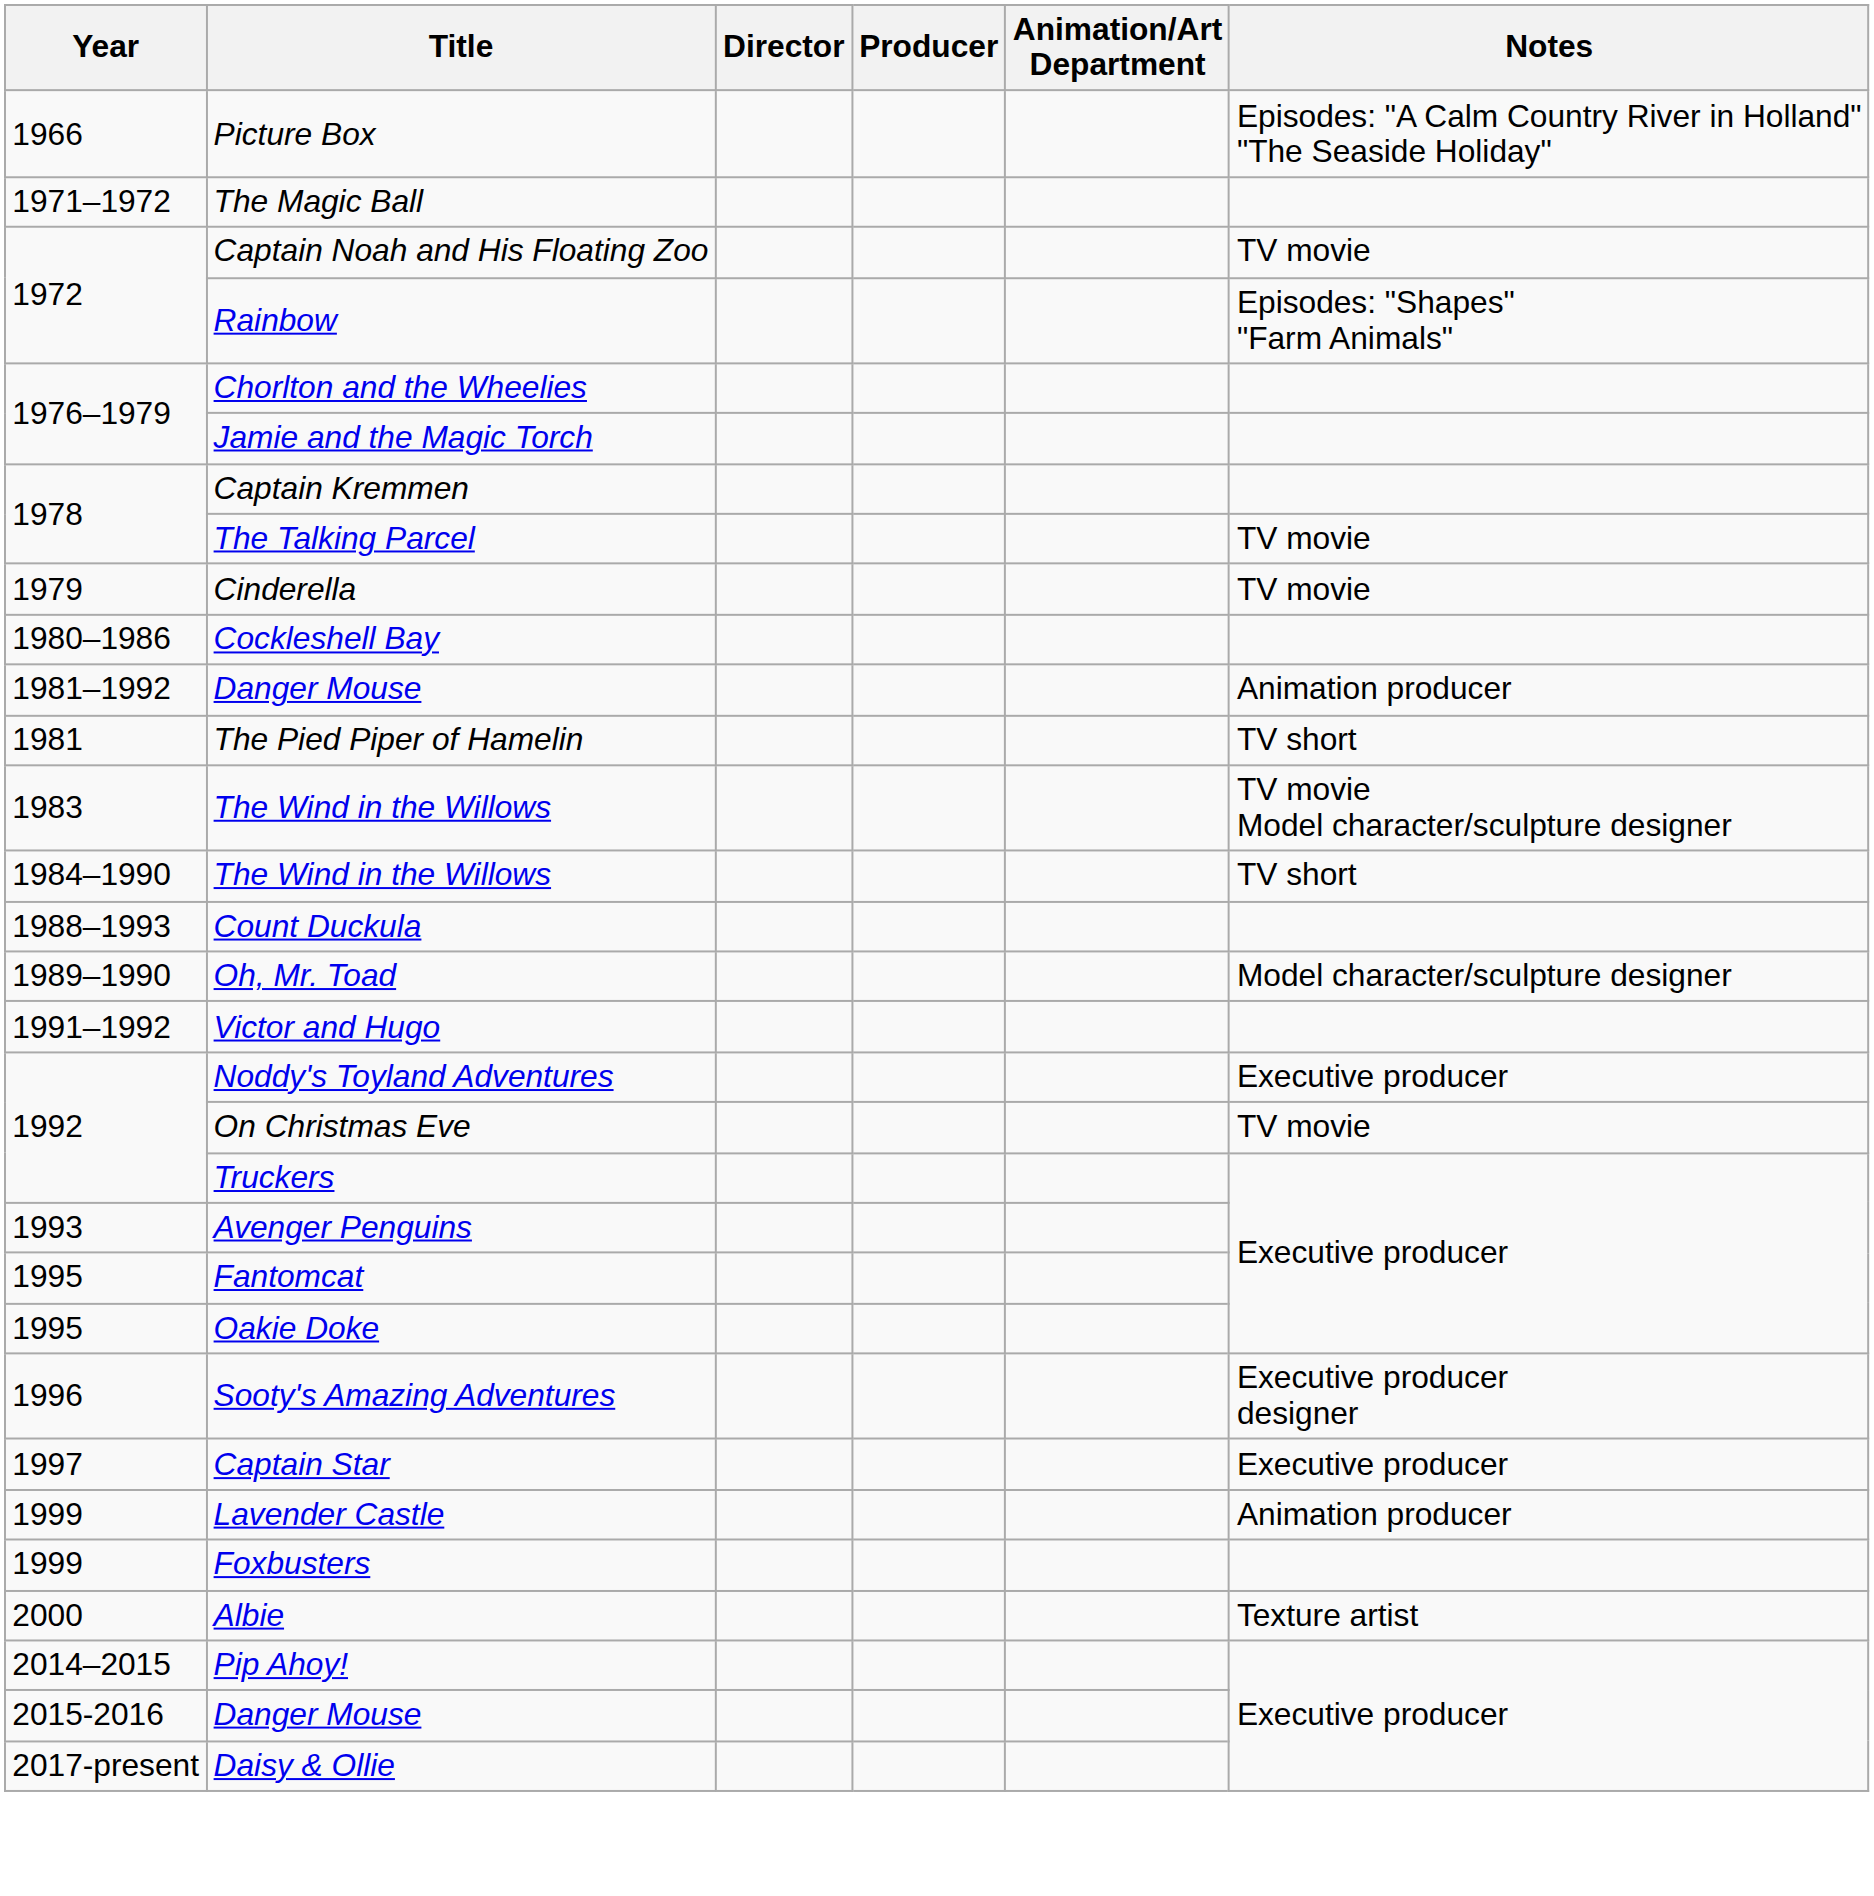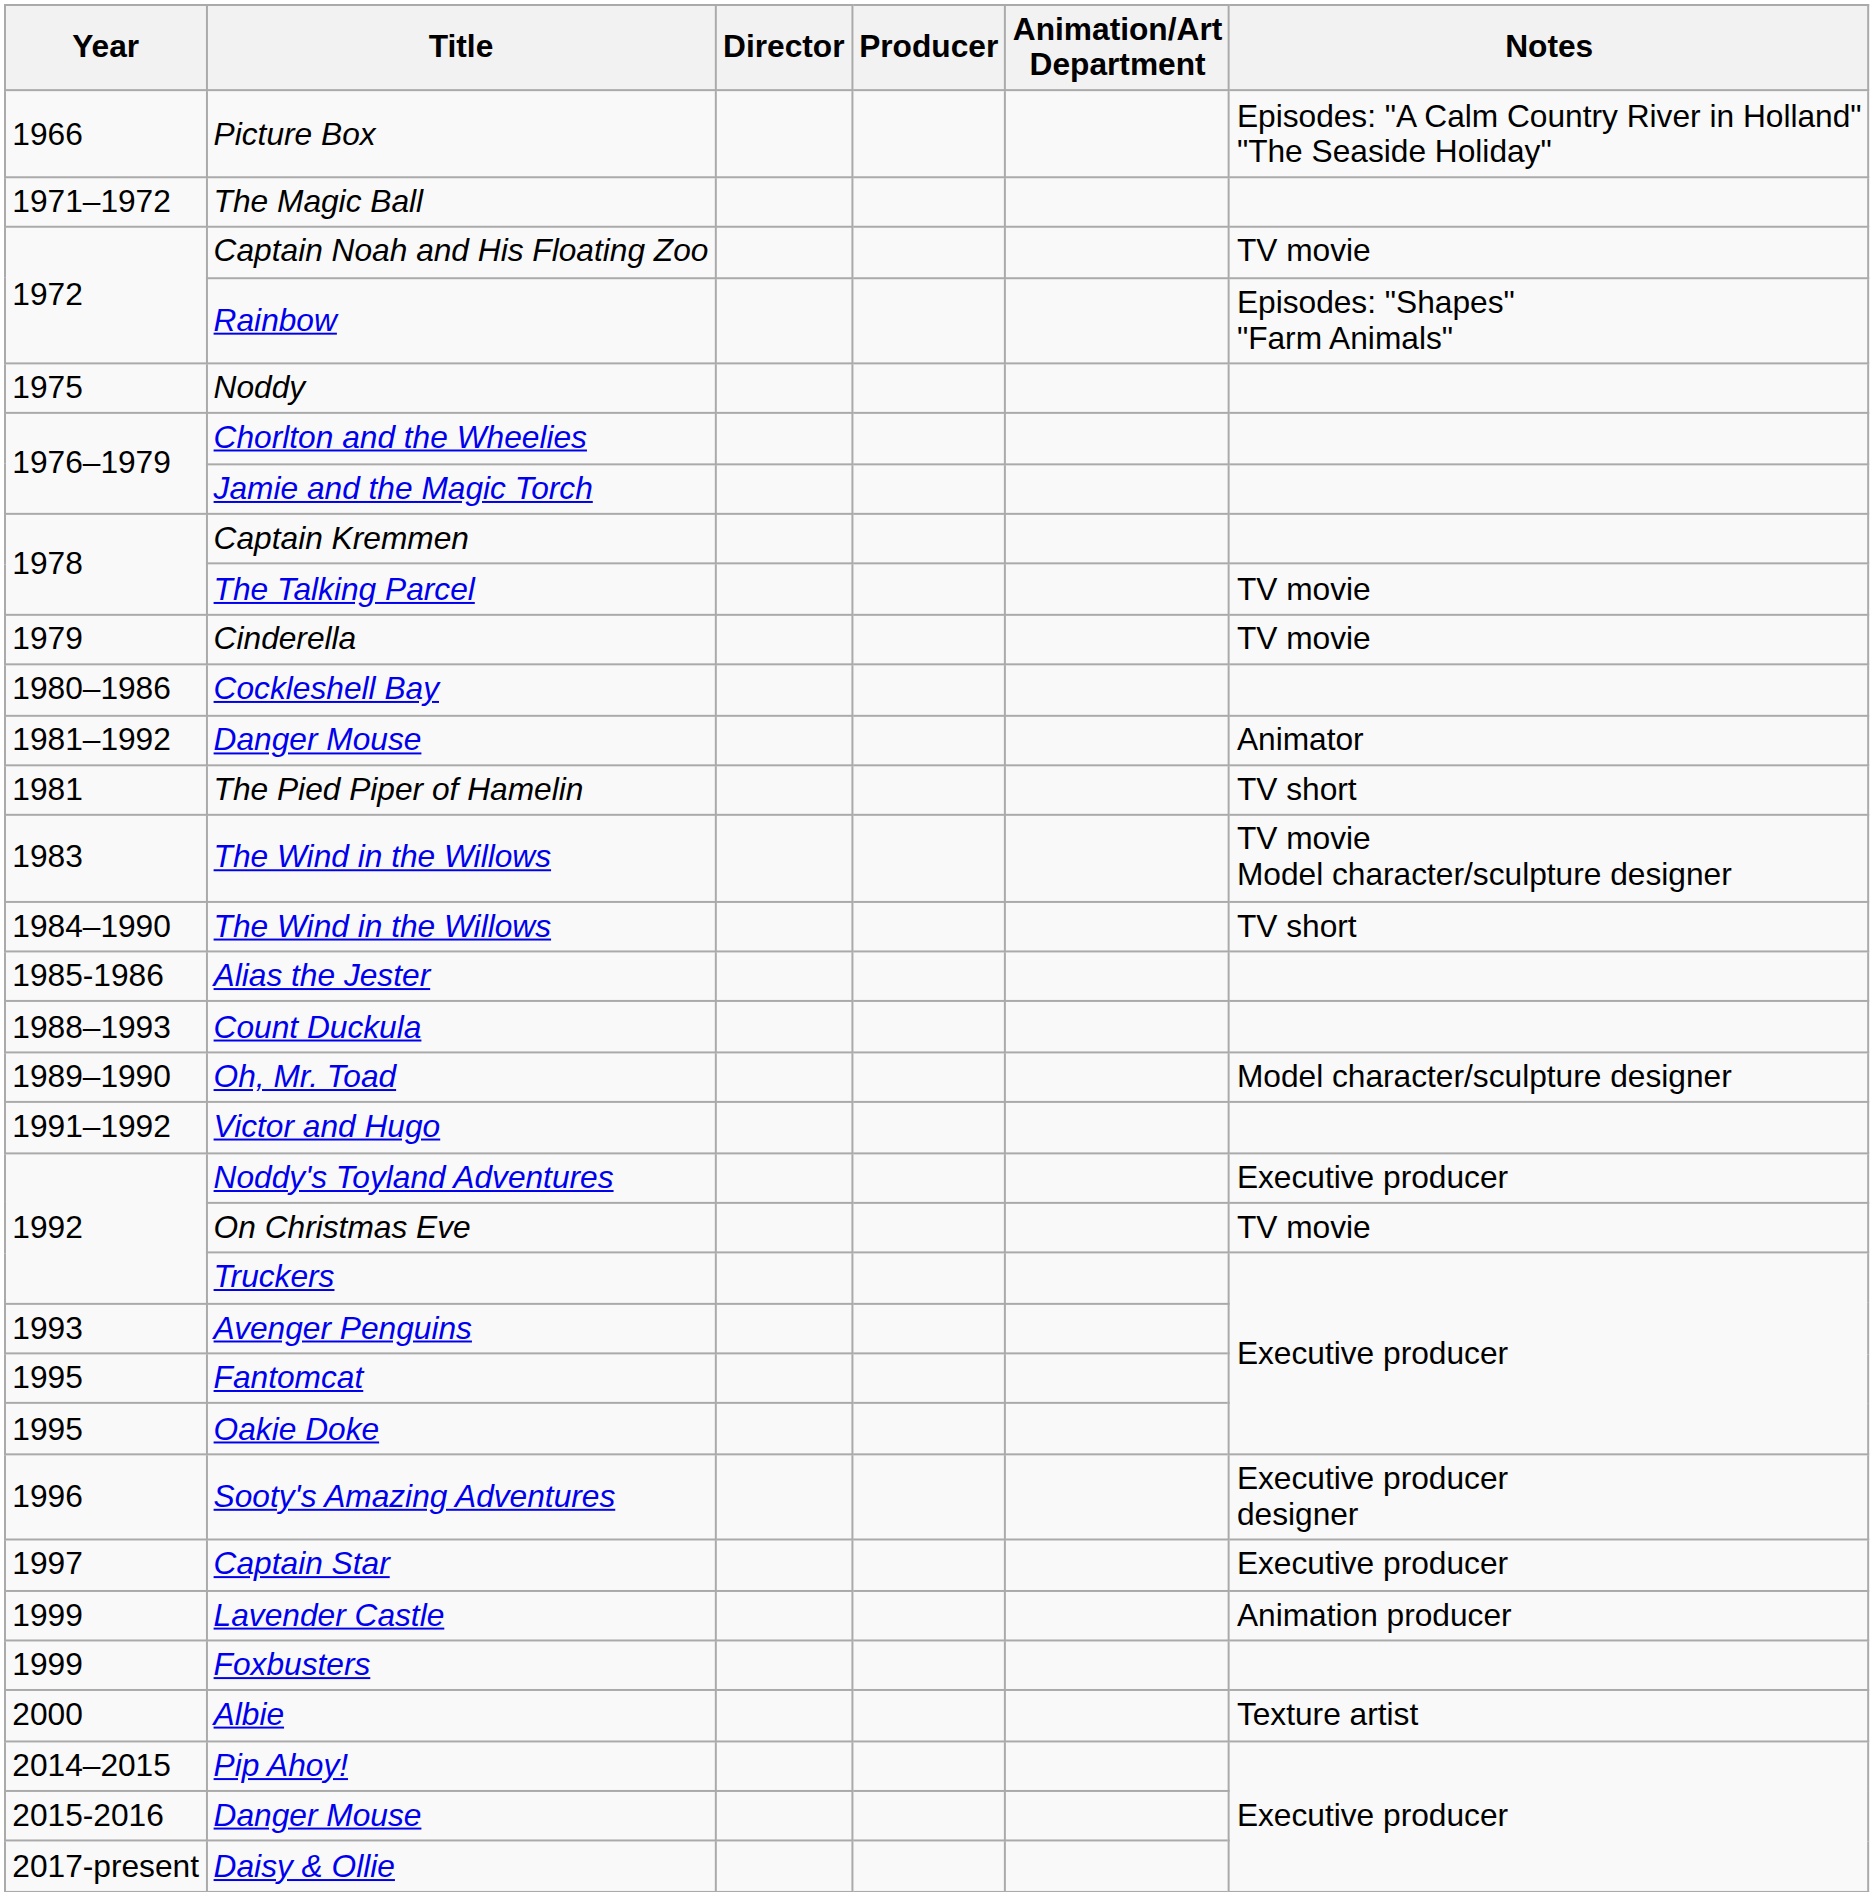 <table class="wikitable">
 <tr>
 <th>Year</th>
 <th>Title</th>
 <th>Director</th>
 <th>Producer</th>
 <th>Animation/Art<br>Department</th>
 <th>Notes</th>
 </tr>
 <tr>
 <td>1966</td>
 <td><em>Picture Box</em></td>
 <td></td>
 <td></td>
 <td></td>
 <td>Episodes: "A Calm Country River in Holland"<br>"The Seaside Holiday"</td>
 </tr>
 <tr>
 <td>1971–1972</td>
 <td><em>The Magic Ball</em></td>
 <td></td>
 <td></td>
 <td></td>
 <td></td>
 </tr>
 <tr>
 <td rowspan="2">1972</td>
 <td><em>Captain Noah and His Floating Zoo</em></td>
 <td></td>
 <td></td>
 <td></td>
 <td>TV movie</td>
 </tr>
 <tr>
 <td><em><a href='#'>Rainbow</a></em></td>
 <td></td>
 <td></td>
 <td></td>
 <td>Episodes: "Shapes"<br>"Farm Animals"</td>
+</tr>
+<tr>
+<td>1975</td>
+<td><em>Noddy</em></td>
+<td></td>
+<td></td>
+<td></td>
+<td></td>
 </tr>
 <tr>
 <td rowspan="2">1976–1979</td>
 <td><em><a href='#'>Chorlton and the Wheelies</a></em></td>
 <td></td>
 <td></td>
 <td></td>
 <td></td>
 </tr>
 <tr>
 <td><em><a href='#'>Jamie and the Magic Torch</a></em></td>
 <td></td>
 <td></td>
 <td></td>
 <td></td>
 </tr>
 <tr>
 <td rowspan="2">1978</td>
 <td><em>Captain Kremmen</em></td>
 <td></td>
 <td></td>
 <td></td>
 <td></td>
 </tr>
 <tr>
 <td><em><a href='#'>The Talking Parcel</a></em></td>
 <td></td>
 <td></td>
 <td></td>
 <td>TV movie</td>
 </tr>
 <tr>
 <td>1979</td>
 <td><em>Cinderella</em></td>
 <td></td>
 <td></td>
 <td></td>
 <td>TV movie</td>
 </tr>
 <tr>
 <td>1980–1986</td>
 <td><em><a href='#'>Cockleshell Bay</a></em></td>
 <td></td>
 <td></td>
 <td></td>
 <td></td>
 </tr>
 <tr>
 <td>1981–1992</td>
 <td><em><a href='#'>Danger Mouse</a></em></td>
 <td></td>
 <td></td>
 <td></td>
-<td>Animation producer</td>
+<td>Animator</td>
 </tr>
 <tr>
 <td>1981</td>
 <td><em>The Pied Piper of Hamelin</em></td>
 <td></td>
 <td></td>
 <td></td>
 <td>TV short</td>
 </tr>
 <tr>
 <td>1983</td>
 <td><em><a href='#'>The Wind in the Willows</a></em></td>
 <td></td>
 <td></td>
 <td></td>
 <td>TV movie<br>Model character/sculpture designer</td>
 </tr>
 <tr>
 <td>1984–1990</td>
 <td><em><a href='#'>The Wind in the Willows</a></em></td>
 <td></td>
 <td></td>
 <td></td>
 <td>TV short</td>
+</tr>
+<tr>
+<td>1985-1986</td>
+<td><em><a href='#'>Alias the Jester</a></em></td>
+<td></td>
+<td></td>
+<td></td>
+<td></td>
 </tr>
 <tr>
 <td>1988–1993</td>
 <td><em><a href='#'>Count Duckula</a></em></td>
 <td></td>
 <td></td>
 <td></td>
 <td></td>
 </tr>
 <tr>
 <td>1989–1990</td>
 <td><em><a href='#'>Oh, Mr. Toad</a></em></td>
 <td></td>
 <td></td>
 <td></td>
 <td>Model character/sculpture designer</td>
 </tr>
 <tr>
 <td>1991–1992</td>
 <td><em><a href='#'>Victor and Hugo</a></em></td>
 <td></td>
 <td></td>
 <td></td>
 <td></td>
 </tr>
 <tr>
 <td rowspan="3">1992</td>
 <td><em><a href='#'>Noddy's Toyland Adventures</a></em></td>
 <td></td>
 <td></td>
 <td></td>
 <td>Executive producer</td>
 </tr>
 <tr>
 <td><em>On Christmas Eve</em></td>
 <td></td>
 <td></td>
 <td></td>
 <td>TV movie</td>
 </tr>
 <tr>
 <td><em><a href='#'>Truckers</a></em></td>
 <td></td>
 <td></td>
 <td></td>
 <td rowspan="4">Executive producer</td>
 </tr>
 <tr>
 <td>1993</td>
 <td><em><a href='#'>Avenger Penguins</a></em></td>
 <td></td>
 <td></td>
 <td></td>
 </tr>
 <tr>
 <td>1995</td>
 <td><em><a href='#'>Fantomcat</a></em></td>
 <td></td>
 <td></td>
 <td></td>
 </tr>
 <tr>
 <td>1995</td>
 <td><em><a href='#'>Oakie Doke</a></em></td>
 <td></td>
 <td></td>
 <td></td>
 </tr>
 <tr>
 <td>1996</td>
 <td><em><a href='#'>Sooty's Amazing Adventures</a></em></td>
 <td></td>
 <td></td>
 <td></td>
 <td>Executive producer<br>designer</td>
 </tr>
 <tr>
 <td>1997</td>
 <td><em><a href='#'>Captain Star</a></em></td>
 <td></td>
 <td></td>
 <td></td>
 <td>Executive producer</td>
 </tr>
 <tr>
 <td>1999</td>
 <td><em><a href='#'>Lavender Castle</a></em></td>
 <td></td>
 <td></td>
 <td></td>
 <td>Animation producer</td>
 </tr>
 <tr>
 <td>1999</td>
 <td><em><a href='#'>Foxbusters</a></em></td>
 <td></td>
 <td></td>
 <td></td>
 </tr>
 <tr>
 <td>2000</td>
 <td><em><a href='#'>Albie</a></em></td>
 <td></td>
 <td></td>
 <td></td>
 <td>Texture artist</td>
 </tr>
 <tr>
 <td>2014–2015</td>
 <td><em><a href='#'>Pip Ahoy!</a></em></td>
 <td></td>
 <td></td>
 <td></td>
 <td rowspan="3">Executive producer</td>
 </tr>
 <tr>
 <td>2015-2016</td>
 <td><em><a href='#'>Danger Mouse</a></em></td>
 <td></td>
 <td></td>
 <td></td>
 </tr>
 <tr>
 <td>2017-present</td>
 <td><em><a href='#'>Daisy & Ollie</a></em></td>
 <td></td>
 <td></td>
 <td></td>
 </tr>
 </table>
